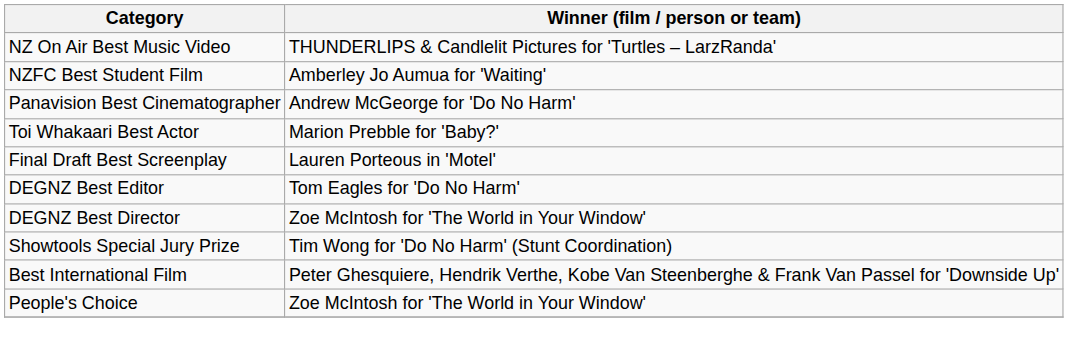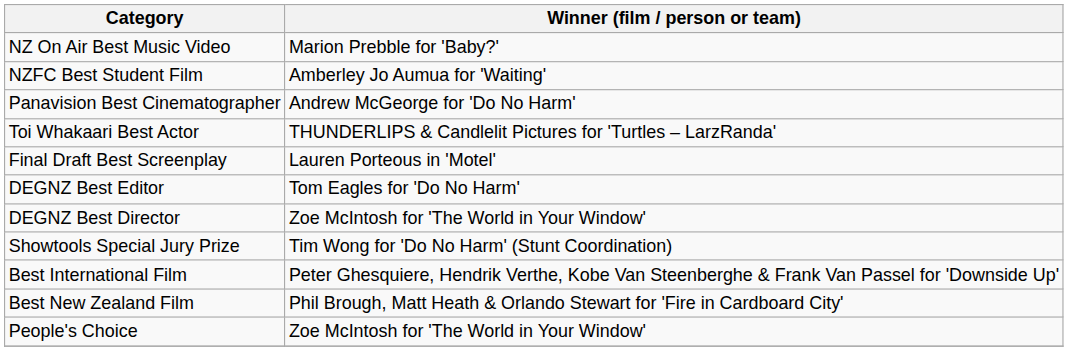 <table class="wikitable">
 <tr>
 <th>Category</th>
 <th>Winner (film / person or team)</th>
 </tr>
 <tr>
 <td>NZ On Air Best Music Video</td>
-<td>THUNDERLIPS & Candlelit Pictures for 'Turtles – LarzRanda'</td>
+<td>Marion Prebble for 'Baby?'</td>
 </tr>
 <tr>
 <td>NZFC Best Student Film</td>
 <td>Amberley Jo Aumua for 'Waiting'</td>
 </tr>
 <tr>
 <td>Panavision Best Cinematographer</td>
 <td>Andrew McGeorge for 'Do No Harm'</td>
 </tr>
 <tr>
 <td>Toi Whakaari Best Actor</td>
-<td>Marion Prebble for 'Baby?'</td>
+<td>THUNDERLIPS & Candlelit Pictures for 'Turtles – LarzRanda'</td>
 </tr>
 <tr>
 <td>Final Draft Best Screenplay</td>
 <td>Lauren Porteous in 'Motel'</td>
 </tr>
 <tr>
 <td>DEGNZ Best Editor</td>
 <td>Tom Eagles for 'Do No Harm'</td>
 </tr>
 <tr>
 <td>DEGNZ Best Director</td>
 <td>Zoe McIntosh for 'The World in Your Window'</td>
 </tr>
 <tr>
 <td>Showtools Special Jury Prize</td>
 <td>Tim Wong for 'Do No Harm' (Stunt Coordination)</td>
 </tr>
 <tr>
 <td>Best International Film</td>
 <td>Peter Ghesquiere, Hendrik Verthe, Kobe Van Steenberghe & Frank Van Passel for 'Downside Up'</td>
 </tr>
 <tr>
+<td>Best New Zealand Film</td>
+<td>Phil Brough, Matt Heath & Orlando Stewart for 'Fire in Cardboard City'</td>
+</tr>
+<tr>
 <td>People's Choice</td>
 <td>Zoe McIntosh for 'The World in Your Window'</td>
 </tr>
 <tr>
 </tr>
 </table>
